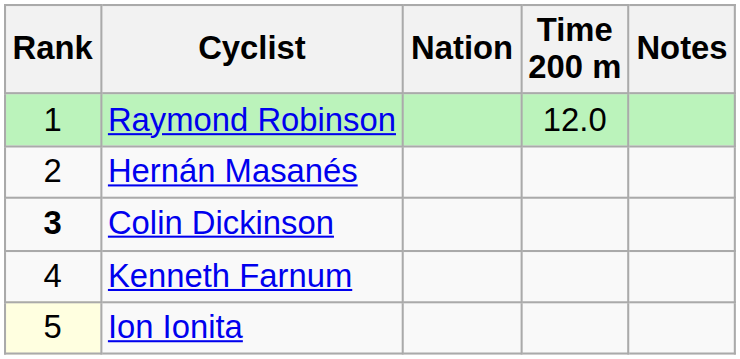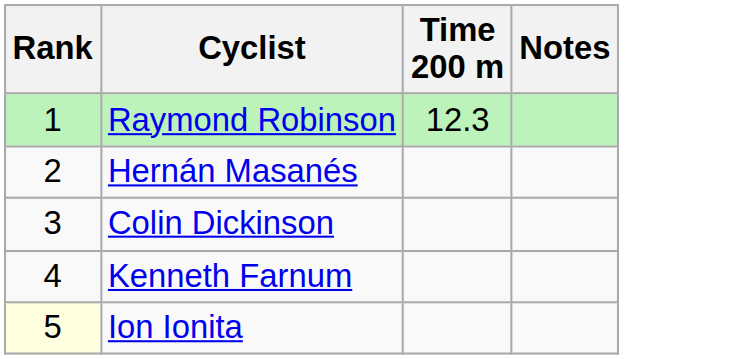 <table class="wikitable sortable" style="text-align:center">
 <tr>
 <th>Rank</th>
 <th>Cyclist</th>
-<th>Nation</th>
 <th>Time<br>200 m</th>
 <th>Notes</th>
 </tr>
 <tr bgcolor=bbf3bb>
 <td>1</td>
 <td align=left><a href='#'>Raymond Robinson</a></td>
-<td align=left></td>
-<td>12.0</td>
+<td>12.3</td>
 <td></td>
 </tr>
 <tr>
 <td>2</td>
 <td align=left><a href='#'>Hernán Masanés</a></td>
-<td align=left></td>
 <td></td>
 <td></td>
 </tr>
 <tr>
-<td><strong>3</strong></td>
+<td>3</td>
 <td align=left><a href='#'>Colin Dickinson</a></td>
-<td align=left></td>
 <td></td>
 <td></td>
 </tr>
 <tr>
 <td>4</td>
 <td align=left><a href='#'>Kenneth Farnum</a></td>
-<td align=left></td>
 <td></td>
 <td></td>
 </tr>
 <tr>
 <td style="background: lightyellow;">5</td>
 <td align=left><a href='#'>Ion Ionita</a></td>
-<td align=left></td>
 <td></td>
 <td></td>
 </tr>
 </table>
